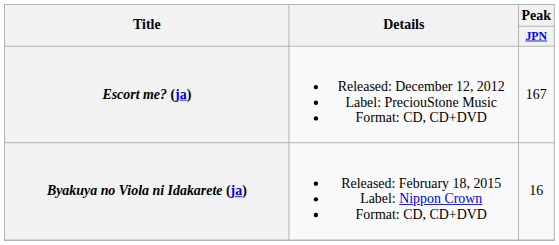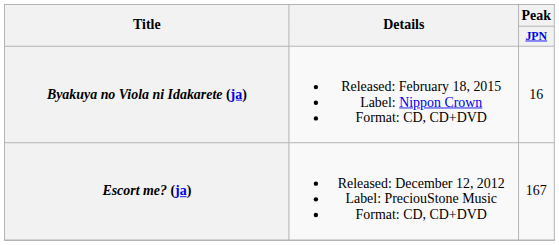 <table class="wikitable plainrowheaders" style="text-align:center;">
 <tr>
 <th scope="col" rowspan="2" style="width:20em;">Title</th>
 <th scope="col" rowspan="2" style="width:16em;">Details</th>
 <th scope="col">Peak</th>
 </tr>
 <tr>
 <th scope="col" style="width:2.5em;font-size:85%;"><a href='#'>JPN</a><br></th>
 </tr>
 <tr>
+<th scope="row"><em>Byakuya no Viola ni Idakarete</em> (<a href='#'>ja</a>)</th>
+<td><br><ul><li>Released: February 18, 2015</li><li>Label: <a href='#'>Nippon Crown</a></li><li>Format: CD, CD+DVD</li></ul></td>
+<td>16</td>
+</tr>
+<tr>
 <th scope="row"><em>Escort me?</em> (<a href='#'>ja</a>)</th>
 <td><br><ul><li>Released: December 12, 2012</li><li>Label: PreciouStone Music</li><li>Format: CD, CD+DVD</li></ul></td>
 <td>167</td>
 </tr>
 <tr>
-<th scope="row"><em>Byakuya no Viola ni Idakarete</em> (<a href='#'>ja</a>)</th>
-<td><br><ul><li>Released: February 18, 2015</li><li>Label: <a href='#'>Nippon Crown</a></li><li>Format: CD, CD+DVD</li></ul></td>
-<td>16</td>
-</tr>
-<tr>
 </tr>
 </table>
